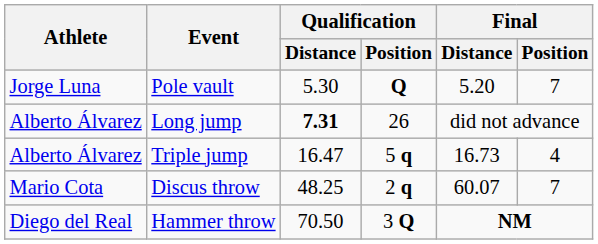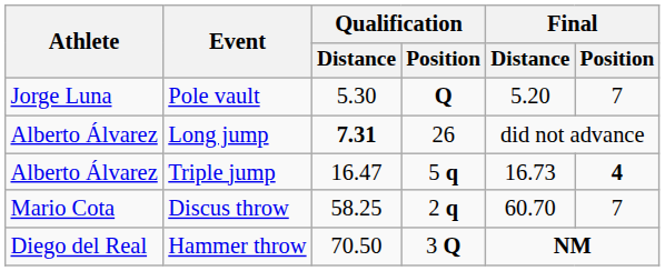 <table class=wikitable style="font-size:90%">
 <tr>
 <th rowspan=2>Athlete</th>
 <th rowspan=2>Event</th>
 <th colspan=2>Qualification</th>
 <th colspan=2>Final</th>
 </tr>
 <tr style="font-size:95%">
 <th>Distance</th>
 <th>Position</th>
 <th>Distance</th>
 <th>Position</th>
 </tr>
 <tr align=center>
 <td align=left><a href='#'>Jorge Luna</a></td>
 <td align=left><a href='#'>Pole vault</a></td>
 <td>5.30</td>
 <td><strong>Q</strong></td>
 <td>5.20</td>
 <td>7</td>
 </tr>
 <tr align=center>
 <td align=left><a href='#'>Alberto Álvarez</a></td>
 <td align=left><a href='#'>Long jump</a></td>
 <td><strong>7.31</strong></td>
 <td>26</td>
 <td colspan=2>did not advance</td>
 </tr>
 <tr align=center>
 <td align=left><a href='#'>Alberto Álvarez</a></td>
 <td align=left><a href='#'>Triple jump</a></td>
 <td>16.47</td>
 <td>5 <strong>q</strong></td>
 <td>16.73</td>
-<td>4</td>
+<td><strong>4</strong></td>
 </tr>
 <tr align=center>
 <td align=left><a href='#'>Mario Cota</a></td>
 <td align=left><a href='#'>Discus throw</a></td>
-<td>48.25</td>
+<td>58.25</td>
 <td>2 <strong>q</strong></td>
-<td>60.07</td>
+<td>60.70</td>
 <td>7</td>
 </tr>
 <tr align=center>
 <td align=left><a href='#'>Diego del Real</a></td>
 <td align=left><a href='#'>Hammer throw</a></td>
 <td>70.50</td>
 <td>3 <strong>Q</strong></td>
 <td colspan=2><strong>NM</strong></td>
 </tr>
 </table>
